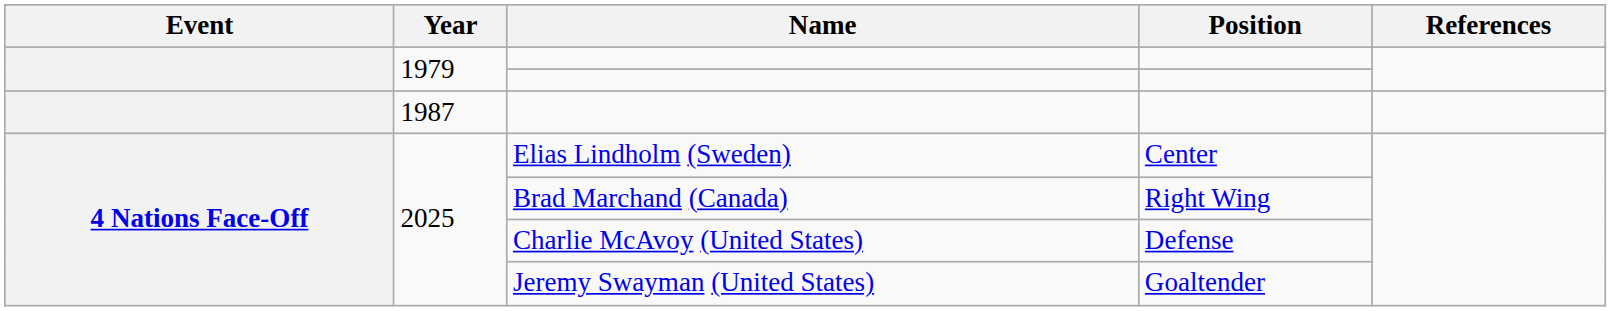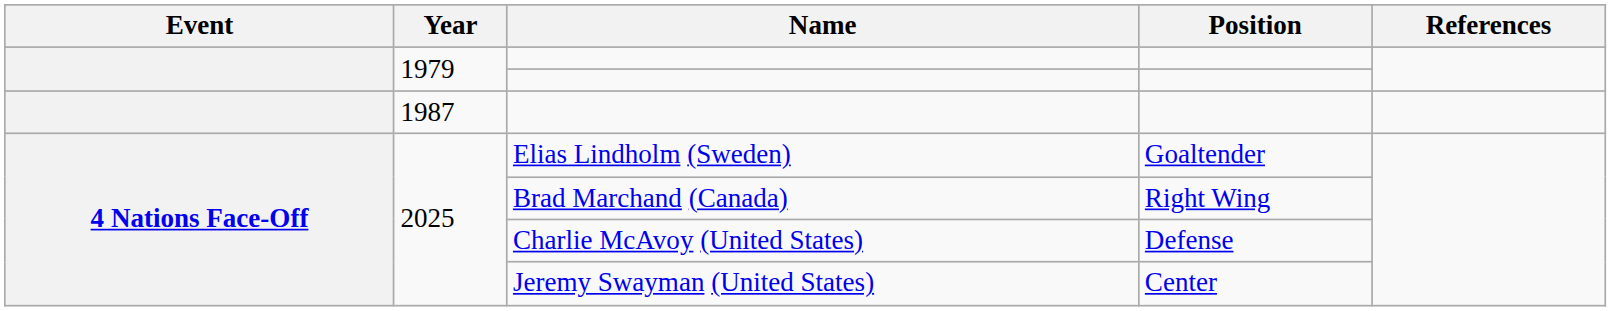 <table class="wikitable sortable" width="75%">
 <tr>
 <th scope="col">Event</th>
 <th scope="col">Year</th>
 <th scope="col">Name</th>
 <th scope="col">Position</th>
 <th scope="col" class="unsortable">References</th>
 </tr>
 <tr>
 <th scope="row" rowspan="2"></th>
 <td rowspan="2">1979</td>
 <td></td>
 <td></td>
 <td rowspan="2"></td>
 </tr>
 <tr>
 <td></td>
 <td></td>
 </tr>
 <tr>
 <th scope="row"></th>
 <td>1987</td>
 <td></td>
 <td></td>
 <td></td>
 </tr>
 <tr>
 <th rowspan="4"><a href='#'>4 Nations Face-Off</a></th>
 <td rowspan="4">2025</td>
 <td><a href='#'>Elias Lindholm</a> <a href='#'>(Sweden)</a></td>
-<td><a href='#'>Center</a></td>
+<td><a href='#'>Goaltender</a></td>
 <td rowspan="4"></td>
 </tr>
 <tr>
 <td><a href='#'>Brad Marchand</a> <a href='#'>(Canada)</a></td>
 <td><a href='#'>Right Wing</a></td>
 </tr>
 <tr>
 <td><a href='#'>Charlie McAvoy</a> <a href='#'>(United States)</a></td>
 <td><a href='#'>Defense</a></td>
 </tr>
 <tr>
 <td><a href='#'>Jeremy Swayman</a> <a href='#'>(United States)</a></td>
-<td><a href='#'>Goaltender</a></td>
+<td><a href='#'>Center</a></td>
 </tr>
 </table>
